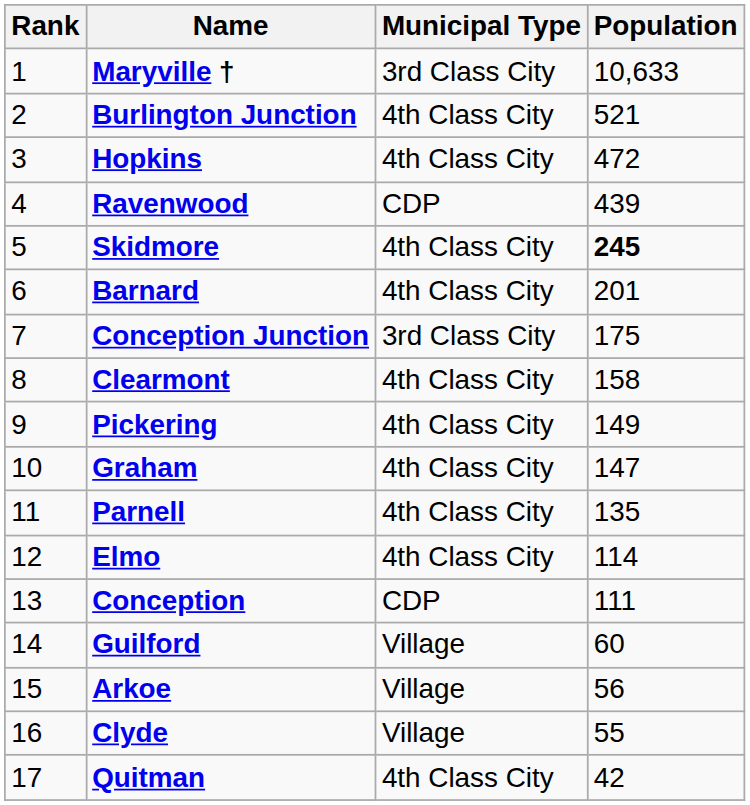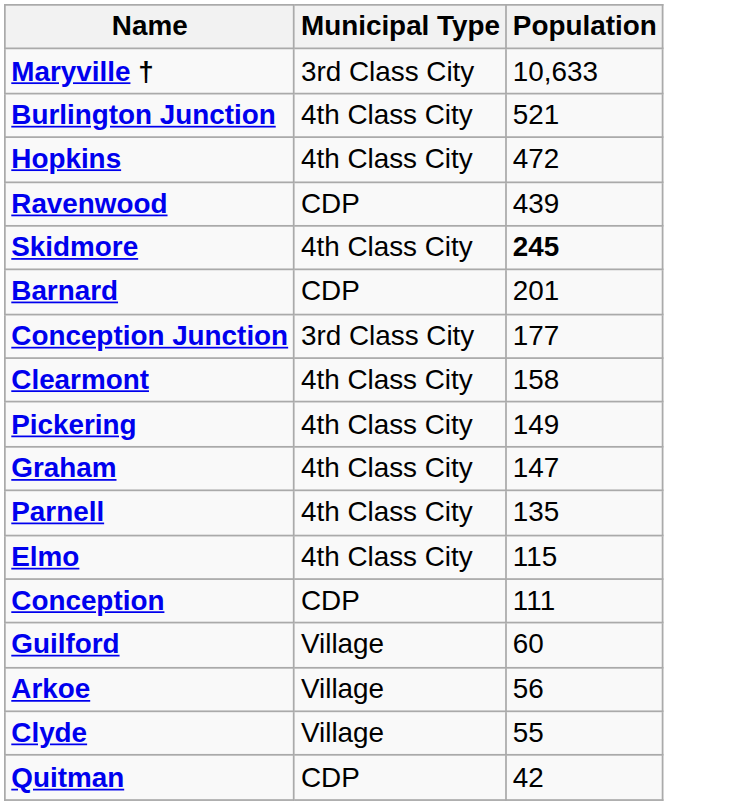 <table class="wikitable sortable">
 <tr>
-<th>Rank</th>
 <th>Name</th>
 <th>Municipal Type</th>
 <th>Population</th>
 </tr>
 <tr>
-<td>1</td>
 <td><strong><a href='#'>Maryville</a> †</strong></td>
 <td>3rd Class City</td>
 <td>10,633</td>
 </tr>
 <tr>
-<td>2</td>
 <td><strong><a href='#'>Burlington Junction</a></strong></td>
 <td>4th Class City</td>
 <td>521</td>
 </tr>
 <tr>
-<td>3</td>
 <td><strong><a href='#'>Hopkins</a></strong></td>
 <td>4th Class City</td>
 <td>472</td>
 </tr>
 <tr>
-<td>4</td>
 <td><strong><a href='#'>Ravenwood</a></strong></td>
 <td>CDP</td>
 <td>439</td>
 </tr>
 <tr>
-<td>5</td>
 <td><strong><a href='#'>Skidmore</a></strong></td>
 <td>4th Class City</td>
 <td><strong>245</strong></td>
 </tr>
 <tr>
-<td>6</td>
 <td><strong><a href='#'>Barnard</a></strong></td>
-<td>4th Class City</td>
+<td>CDP</td>
 <td>201</td>
 </tr>
 <tr>
-<td>7</td>
 <td><strong><a href='#'>Conception Junction</a></strong></td>
 <td>3rd Class City</td>
-<td>175</td>
+<td>177</td>
 </tr>
 <tr>
-<td>8</td>
 <td><strong><a href='#'>Clearmont</a></strong></td>
 <td>4th Class City</td>
 <td>158</td>
 </tr>
 <tr>
-<td>9</td>
 <td><strong><a href='#'>Pickering</a></strong></td>
 <td>4th Class City</td>
 <td>149</td>
 </tr>
 <tr>
-<td>10</td>
 <td><strong><a href='#'>Graham</a></strong></td>
 <td>4th Class City</td>
 <td>147</td>
 </tr>
 <tr>
-<td>11</td>
 <td><strong><a href='#'>Parnell</a></strong></td>
 <td>4th Class City</td>
 <td>135</td>
 </tr>
 <tr>
-<td>12</td>
 <td><strong><a href='#'>Elmo</a></strong></td>
 <td>4th Class City</td>
-<td>114</td>
+<td>115</td>
 </tr>
 <tr>
-<td>13</td>
 <td><strong><a href='#'>Conception</a></strong></td>
 <td>CDP</td>
 <td>111</td>
 </tr>
 <tr>
-<td>14</td>
 <td><strong><a href='#'>Guilford</a></strong></td>
 <td>Village</td>
 <td>60</td>
 </tr>
 <tr>
-<td>15</td>
 <td><strong><a href='#'>Arkoe</a></strong></td>
 <td>Village</td>
 <td>56</td>
 </tr>
 <tr>
-<td>16</td>
 <td><strong><a href='#'>Clyde</a></strong></td>
 <td>Village</td>
 <td>55</td>
 </tr>
 <tr>
-<td>17</td>
 <td><strong><a href='#'>Quitman</a></strong></td>
-<td>4th Class City</td>
+<td>CDP</td>
 <td>42</td>
 </tr>
 </table>
